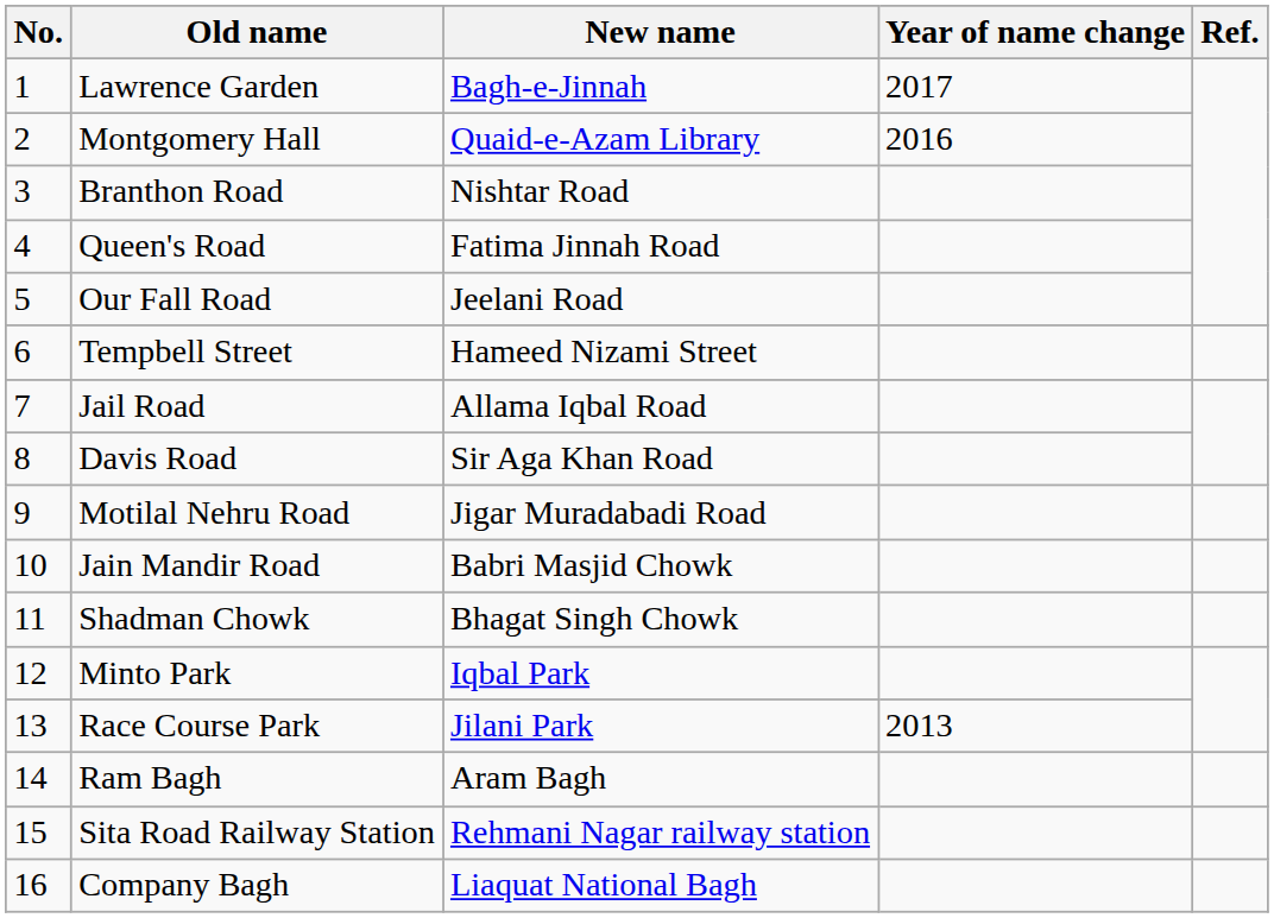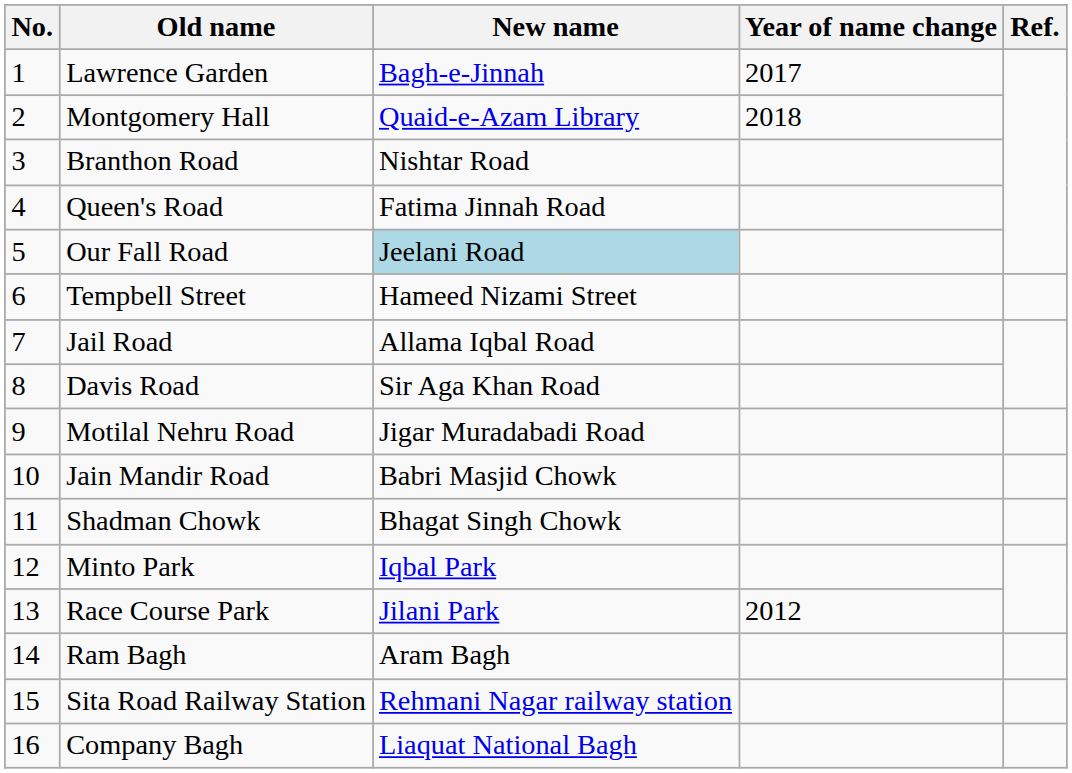 <table class="wikitable">
 <tr>
 <th>No.</th>
 <th>Old name</th>
 <th>New name</th>
 <th>Year of name change</th>
 <th>Ref.</th>
 </tr>
 <tr>
 <td>1</td>
 <td>Lawrence Garden</td>
 <td><a href='#'>Bagh-e-Jinnah</a></td>
 <td>2017</td>
 <td rowspan="5"></td>
 </tr>
 <tr>
 <td>2</td>
 <td>Montgomery Hall</td>
 <td><a href='#'>Quaid-e-Azam Library</a></td>
-<td>2016</td>
+<td>2018</td>
 </tr>
 <tr>
 <td>3</td>
 <td>Branthon Road</td>
 <td>Nishtar Road</td>
 <td></td>
 </tr>
 <tr>
 <td>4</td>
 <td>Queen's Road</td>
 <td>Fatima Jinnah Road</td>
 <td></td>
 </tr>
 <tr>
 <td>5</td>
 <td>Our Fall Road</td>
-<td>Jeelani Road</td>
+<td style="background: lightblue;">Jeelani Road</td>
 <td></td>
 </tr>
 <tr>
 <td>6</td>
 <td>Tempbell Street</td>
 <td>Hameed Nizami Street</td>
 <td></td>
 <td></td>
 </tr>
 <tr>
 <td>7</td>
 <td>Jail Road</td>
 <td>Allama Iqbal Road</td>
 <td></td>
 <td rowspan="2"></td>
 </tr>
 <tr>
 <td>8</td>
 <td>Davis Road</td>
 <td>Sir Aga Khan Road</td>
 <td></td>
 </tr>
 <tr>
 <td>9</td>
 <td>Motilal Nehru Road</td>
 <td>Jigar Muradabadi Road</td>
 <td></td>
 <td></td>
 </tr>
 <tr>
 <td>10</td>
 <td>Jain Mandir Road</td>
 <td>Babri Masjid Chowk</td>
 <td></td>
 <td></td>
 </tr>
 <tr>
 <td>11</td>
 <td>Shadman Chowk</td>
 <td>Bhagat Singh Chowk</td>
 <td></td>
 <td></td>
 </tr>
 <tr>
 <td>12</td>
 <td>Minto Park</td>
 <td><a href='#'>Iqbal Park</a></td>
 <td></td>
 <td rowspan="2"></td>
 </tr>
 <tr>
 <td>13</td>
 <td>Race Course Park</td>
 <td><a href='#'>Jilani Park</a></td>
-<td>2013</td>
+<td>2012</td>
 </tr>
 <tr>
 <td>14</td>
 <td>Ram Bagh</td>
 <td>Aram Bagh</td>
 <td></td>
 <td></td>
 </tr>
 <tr>
 <td>15</td>
 <td>Sita Road Railway Station</td>
 <td><a href='#'>Rehmani Nagar railway station</a></td>
 <td></td>
 <td></td>
 </tr>
 <tr>
 <td>16</td>
 <td>Company Bagh</td>
 <td><a href='#'>Liaquat National Bagh</a></td>
 <td></td>
 <td></td>
 </tr>
 </table>
